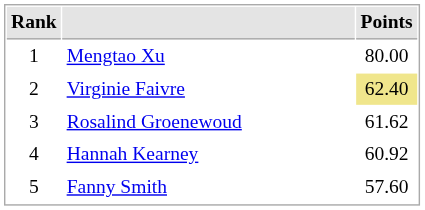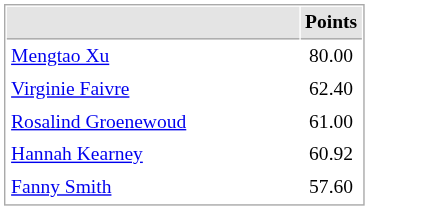 <table cellspacing="1" cellpadding="3" style="border:1px solid #AAAAAA;font-size:86%">
 <tr bgcolor="#E4E4E4">
-<th style="border-bottom:1px solid #AAAAAA" width=10>Rank</th>
 <th style="border-bottom:1px solid #AAAAAA" width=200></th>
 <th style="border-bottom:1px solid #AAAAAA" width=20>Points</th>
 </tr>
 <tr>
-<td style="text-align:center;">1</td>
 <td> <a href='#'>Mengtao Xu</a></td>
 <td align=center>80.00</td>
 </tr>
 <tr>
-<td style="text-align:center;">2</td>
 <td> <a href='#'>Virginie Faivre</a></td>
-<td align=center style="background: khaki;">62.40</td>
+<td align=center>62.40</td>
 </tr>
 <tr>
-<td style="text-align:center;">3</td>
 <td> <a href='#'>Rosalind Groenewoud</a></td>
-<td align=center>61.62</td>
+<td align=center>61.00</td>
 </tr>
 <tr>
-<td style="text-align:center;">4</td>
 <td> <a href='#'>Hannah Kearney</a></td>
 <td align=center>60.92</td>
 </tr>
 <tr>
-<td style="text-align:center;">5</td>
 <td> <a href='#'>Fanny Smith</a></td>
 <td align=center>57.60</td>
 </tr>
 </table>
